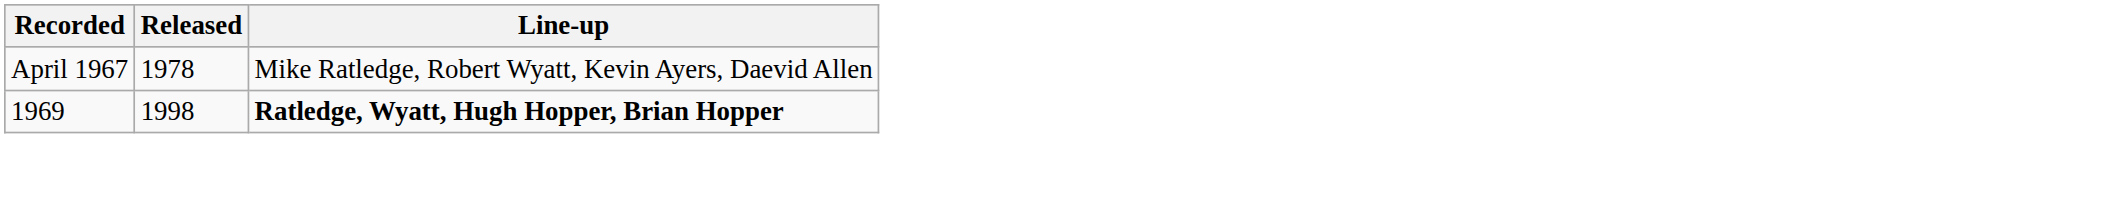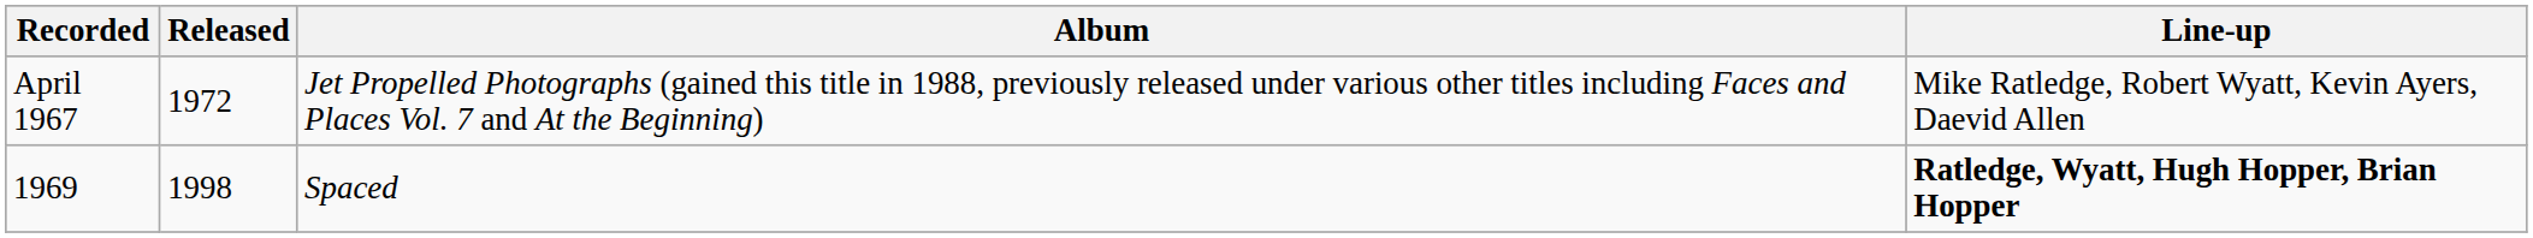 <table class="wikitable sortable">
 <tr>
 <th>Recorded</th>
 <th>Released</th>
+<th>Album</th>
 <th>Line-up</th>
 </tr>
 <tr>
 <td>April 1967</td>
-<td>1978</td>
+<td>1972</td>
+<td><em>Jet Propelled Photographs</em> (gained this title in 1988, previously released under various other titles including <em>Faces and Places Vol. 7</em> and <em>At the Beginning</em>)</td>
 <td>Mike Ratledge, Robert Wyatt, Kevin Ayers, Daevid Allen</td>
 </tr>
 <tr>
 <td>1969</td>
 <td>1998</td>
+<td><em>Spaced</em></td>
 <td><strong>Ratledge, Wyatt, Hugh Hopper, Brian Hopper</strong></td>
 </tr>
 </table>
